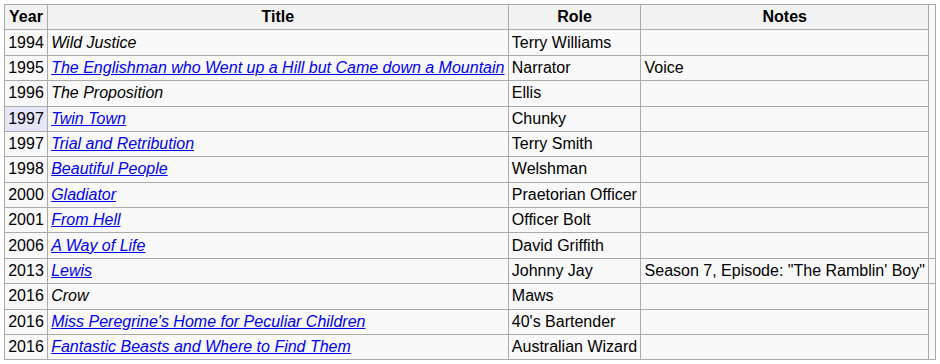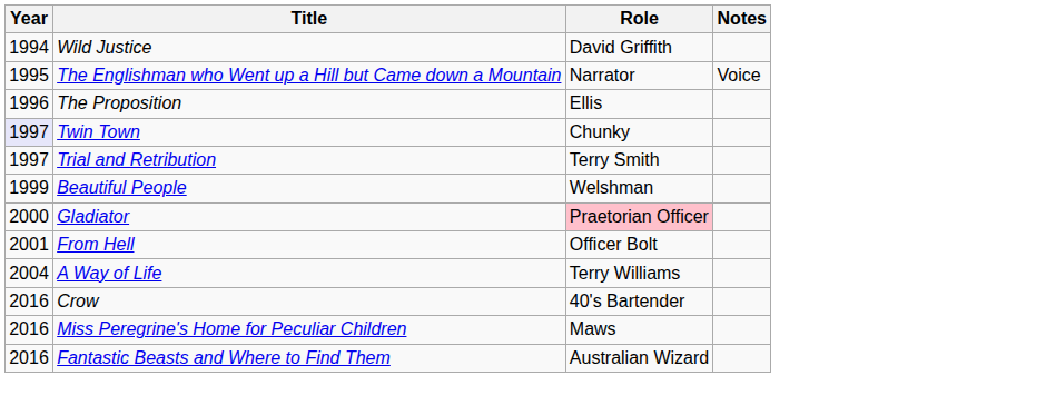 <table class="wikitable">
 <tr>
 <th>Year</th>
 <th>Title</th>
 <th>Role</th>
 <th>Notes</th>
 </tr>
 <tr>
 <td>1994</td>
 <td><em>Wild Justice</em></td>
-<td>Terry Williams</td>
+<td>David Griffith</td>
 <td></td>
 </tr>
 <tr>
 <td>1995</td>
 <td><em><a href='#'>The Englishman who Went up a Hill but Came down a Mountain</a></em></td>
 <td>Narrator</td>
 <td>Voice</td>
 </tr>
 <tr>
 <td>1996</td>
 <td><em>The Proposition</em></td>
 <td>Ellis</td>
 <td></td>
 </tr>
 <tr>
 <td style="background: lavender;">1997</td>
 <td><em><a href='#'>Twin Town</a></em></td>
 <td>Chunky</td>
 <td></td>
 </tr>
 <tr>
 <td>1997</td>
 <td><em><a href='#'>Trial and Retribution</a></em></td>
 <td>Terry Smith</td>
 <td></td>
 </tr>
 <tr>
-<td>1998</td>
+<td>1999</td>
 <td><em><a href='#'>Beautiful People</a></em></td>
 <td>Welshman</td>
 <td></td>
 </tr>
 <tr>
 <td>2000</td>
 <td><em><a href='#'>Gladiator</a></em></td>
-<td>Praetorian Officer</td>
+<td style="background: pink;">Praetorian Officer</td>
 <td></td>
 </tr>
 <tr>
 <td>2001</td>
 <td><em><a href='#'>From Hell</a></em></td>
 <td>Officer Bolt</td>
 <td></td>
 </tr>
 <tr>
-<td>2006</td>
+<td>2004</td>
 <td><em><a href='#'>A Way of Life</a></em></td>
-<td>David Griffith</td>
-<td></td>
-</tr>
-<tr>
-<td>2013</td>
-<td><em><a href='#'>Lewis</a></em></td>
-<td>Johnny Jay</td>
-<td>Season 7, Episode: "The Ramblin' Boy"</td>
+<td>Terry Williams</td>
 <td></td>
 </tr>
 <tr>
 <td>2016</td>
 <td><em>Crow</em></td>
-<td>Maws</td>
+<td>40's Bartender</td>
 <td></td>
 </tr>
 <tr>
 <td>2016</td>
 <td><em><a href='#'>Miss Peregrine's Home for Peculiar Children</a></em></td>
-<td>40's Bartender</td>
+<td>Maws</td>
 <td></td>
 </tr>
 <tr>
 <td>2016</td>
 <td><em><a href='#'>Fantastic Beasts and Where to Find Them</a></em></td>
 <td>Australian Wizard</td>
 <td></td>
 </tr>
 </table>
